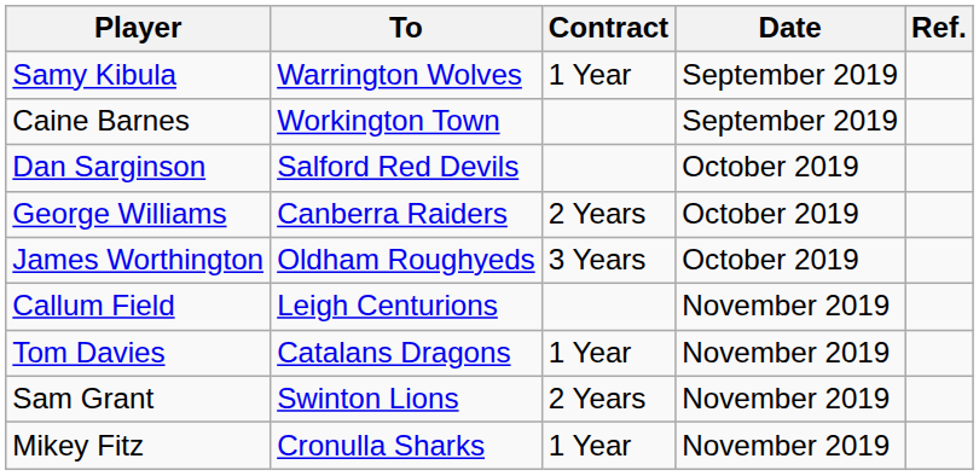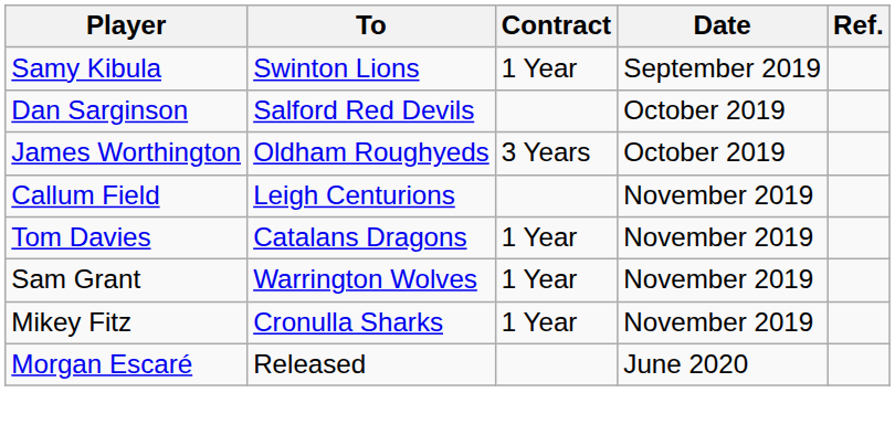 <table class="wikitable">
 <tr>
 <th>Player</th>
 <th>To</th>
 <th>Contract</th>
 <th>Date</th>
 <th>Ref.</th>
 </tr>
 <tr>
 <td> <a href='#'>Samy Kibula</a></td>
-<td> <a href='#'>Warrington Wolves</a></td>
+<td> <a href='#'>Swinton Lions</a></td>
 <td>1 Year</td>
-<td>September 2019</td>
-<td></td>
-</tr>
-<tr>
-<td> Caine Barnes</td>
-<td> <a href='#'>Workington Town</a></td>
-<td></td>
 <td>September 2019</td>
 <td></td>
 </tr>
 <tr>
 <td> <a href='#'>Dan Sarginson</a></td>
 <td> <a href='#'>Salford Red Devils</a></td>
 <td></td>
-<td>October 2019</td>
-<td></td>
-</tr>
-<tr>
-<td> <a href='#'>George Williams</a></td>
-<td> <a href='#'>Canberra Raiders</a></td>
-<td>2 Years</td>
 <td>October 2019</td>
 <td></td>
 </tr>
 <tr>
 <td> <a href='#'>James Worthington</a></td>
 <td> <a href='#'>Oldham Roughyeds</a></td>
 <td>3 Years</td>
 <td>October 2019</td>
 <td></td>
 </tr>
 <tr>
 <td> <a href='#'>Callum Field</a></td>
 <td> <a href='#'>Leigh Centurions</a></td>
 <td></td>
 <td>November 2019</td>
 <td></td>
 </tr>
 <tr>
 <td> <a href='#'>Tom Davies</a></td>
 <td> <a href='#'>Catalans Dragons</a></td>
 <td>1 Year</td>
 <td>November 2019</td>
 <td></td>
 </tr>
 <tr>
 <td> Sam Grant</td>
-<td> <a href='#'>Swinton Lions</a></td>
-<td>2 Years</td>
+<td> <a href='#'>Warrington Wolves</a></td>
+<td>1 Year</td>
 <td>November 2019</td>
 <td></td>
 </tr>
 <tr>
 <td> Mikey Fitz</td>
 <td> <a href='#'>Cronulla Sharks</a></td>
 <td>1 Year</td>
 <td>November 2019</td>
 <td></td>
 </tr>
+<tr>
+<td> <a href='#'>Morgan Escaré</a></td>
+<td>Released</td>
+<td></td>
+<td>June 2020</td>
+<td></td>
+</tr>
 </table>
